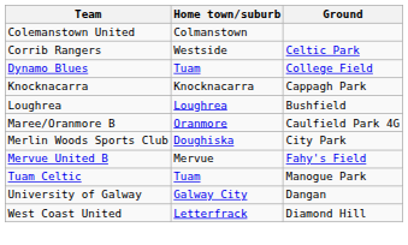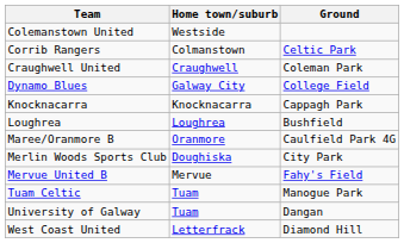 <table class="wikitable sortable">
 <tr>
 <th>Team</th>
 <th>Home town/suburb</th>
 <th>Ground</th>
 </tr>
 <tr>
 <td>Colemanstown United</td>
-<td>Colmanstown</td>
+<td>Westside</td>
 <td></td>
 </tr>
 <tr>
 <td>Corrib Rangers</td>
-<td>Westside</td>
+<td>Colmanstown</td>
 <td><a href='#'>Celtic Park</a></td>
 </tr>
 <tr>
+<td>Craughwell United</td>
+<td><a href='#'>Craughwell</a></td>
+<td>Coleman Park</td>
+</tr>
+<tr>
 <td><a href='#'>Dynamo Blues</a></td>
-<td><a href='#'>Tuam</a></td>
+<td><a href='#'>Galway City</a></td>
 <td><a href='#'>College Field</a></td>
 </tr>
 <tr>
 <td>Knocknacarra</td>
 <td>Knocknacarra</td>
 <td>Cappagh Park</td>
 </tr>
 <tr>
 <td>Loughrea</td>
 <td><a href='#'>Loughrea</a></td>
 <td>Bushfield</td>
 </tr>
 <tr>
 <td>Maree/Oranmore B</td>
 <td><a href='#'>Oranmore</a></td>
 <td>Caulfield Park 4G</td>
 </tr>
 <tr>
 <td>Merlin Woods Sports Club</td>
 <td><a href='#'>Doughiska</a></td>
 <td>City Park</td>
 </tr>
 <tr>
 <td><a href='#'>Mervue United B</a></td>
 <td>Mervue</td>
 <td><a href='#'>Fahy's Field</a></td>
 </tr>
 <tr>
 <td><a href='#'>Tuam Celtic</a></td>
 <td><a href='#'>Tuam</a></td>
 <td>Manogue Park</td>
 </tr>
 <tr>
 <td>University of Galway</td>
-<td><a href='#'>Galway City</a></td>
+<td><a href='#'>Tuam</a></td>
 <td>Dangan</td>
 </tr>
 <tr>
 <td>West Coast United</td>
 <td><a href='#'>Letterfrack</a></td>
 <td>Diamond Hill</td>
 </tr>
 </table>
